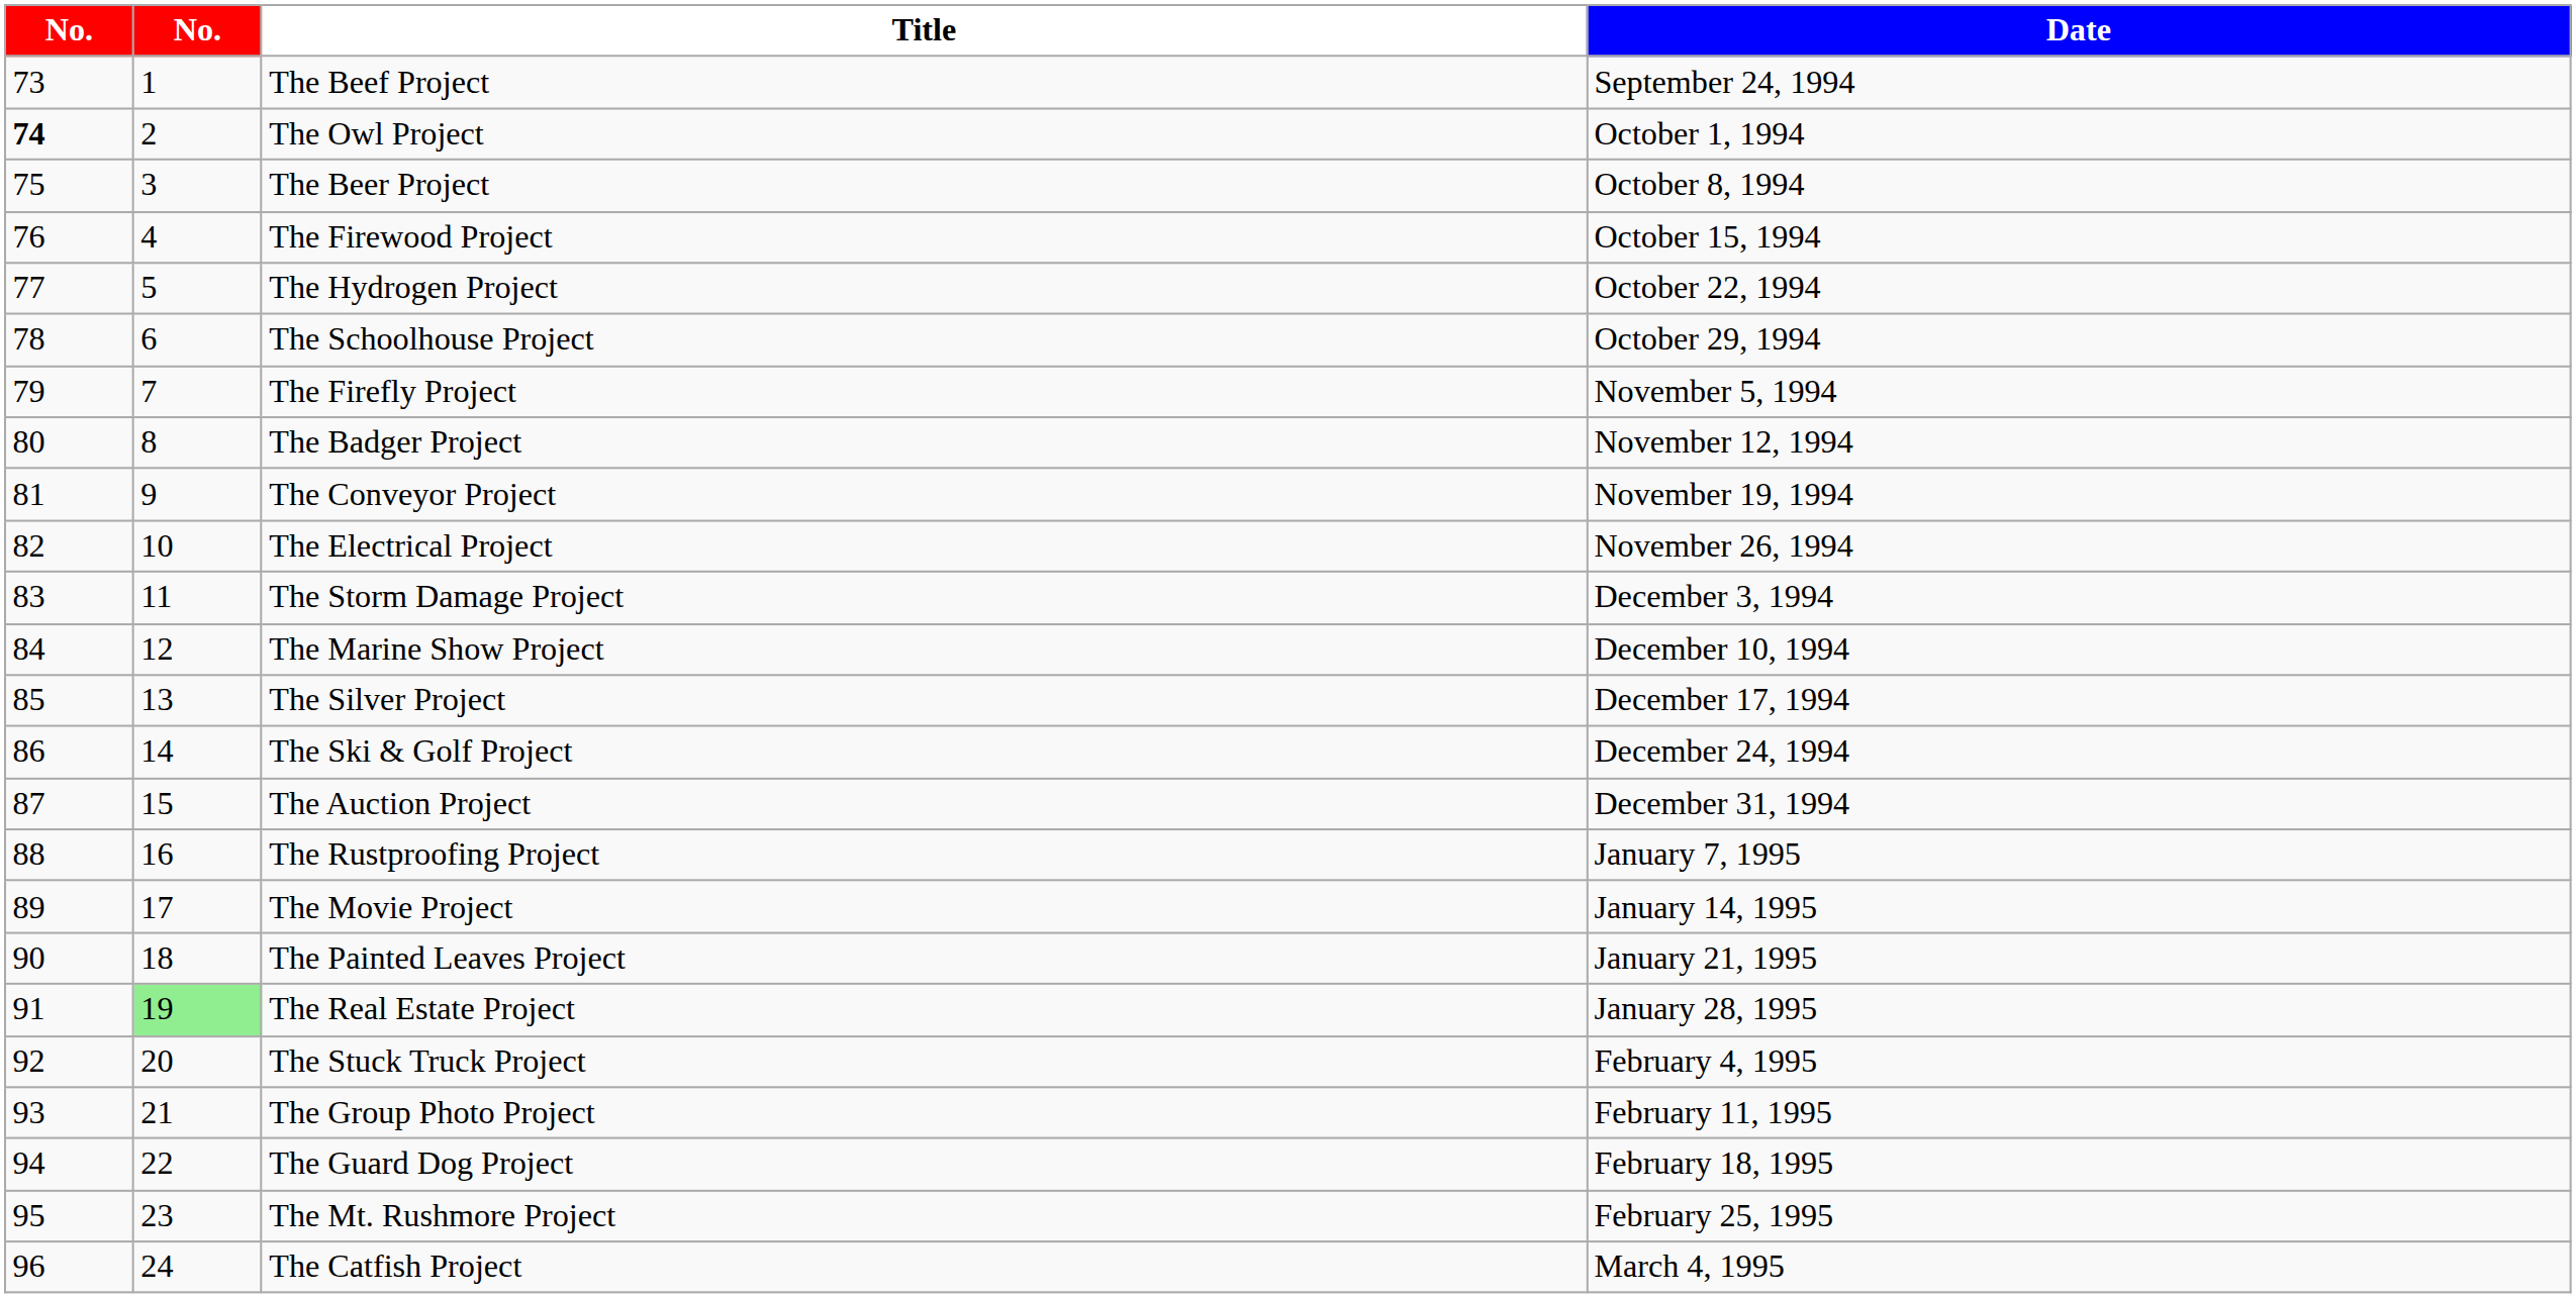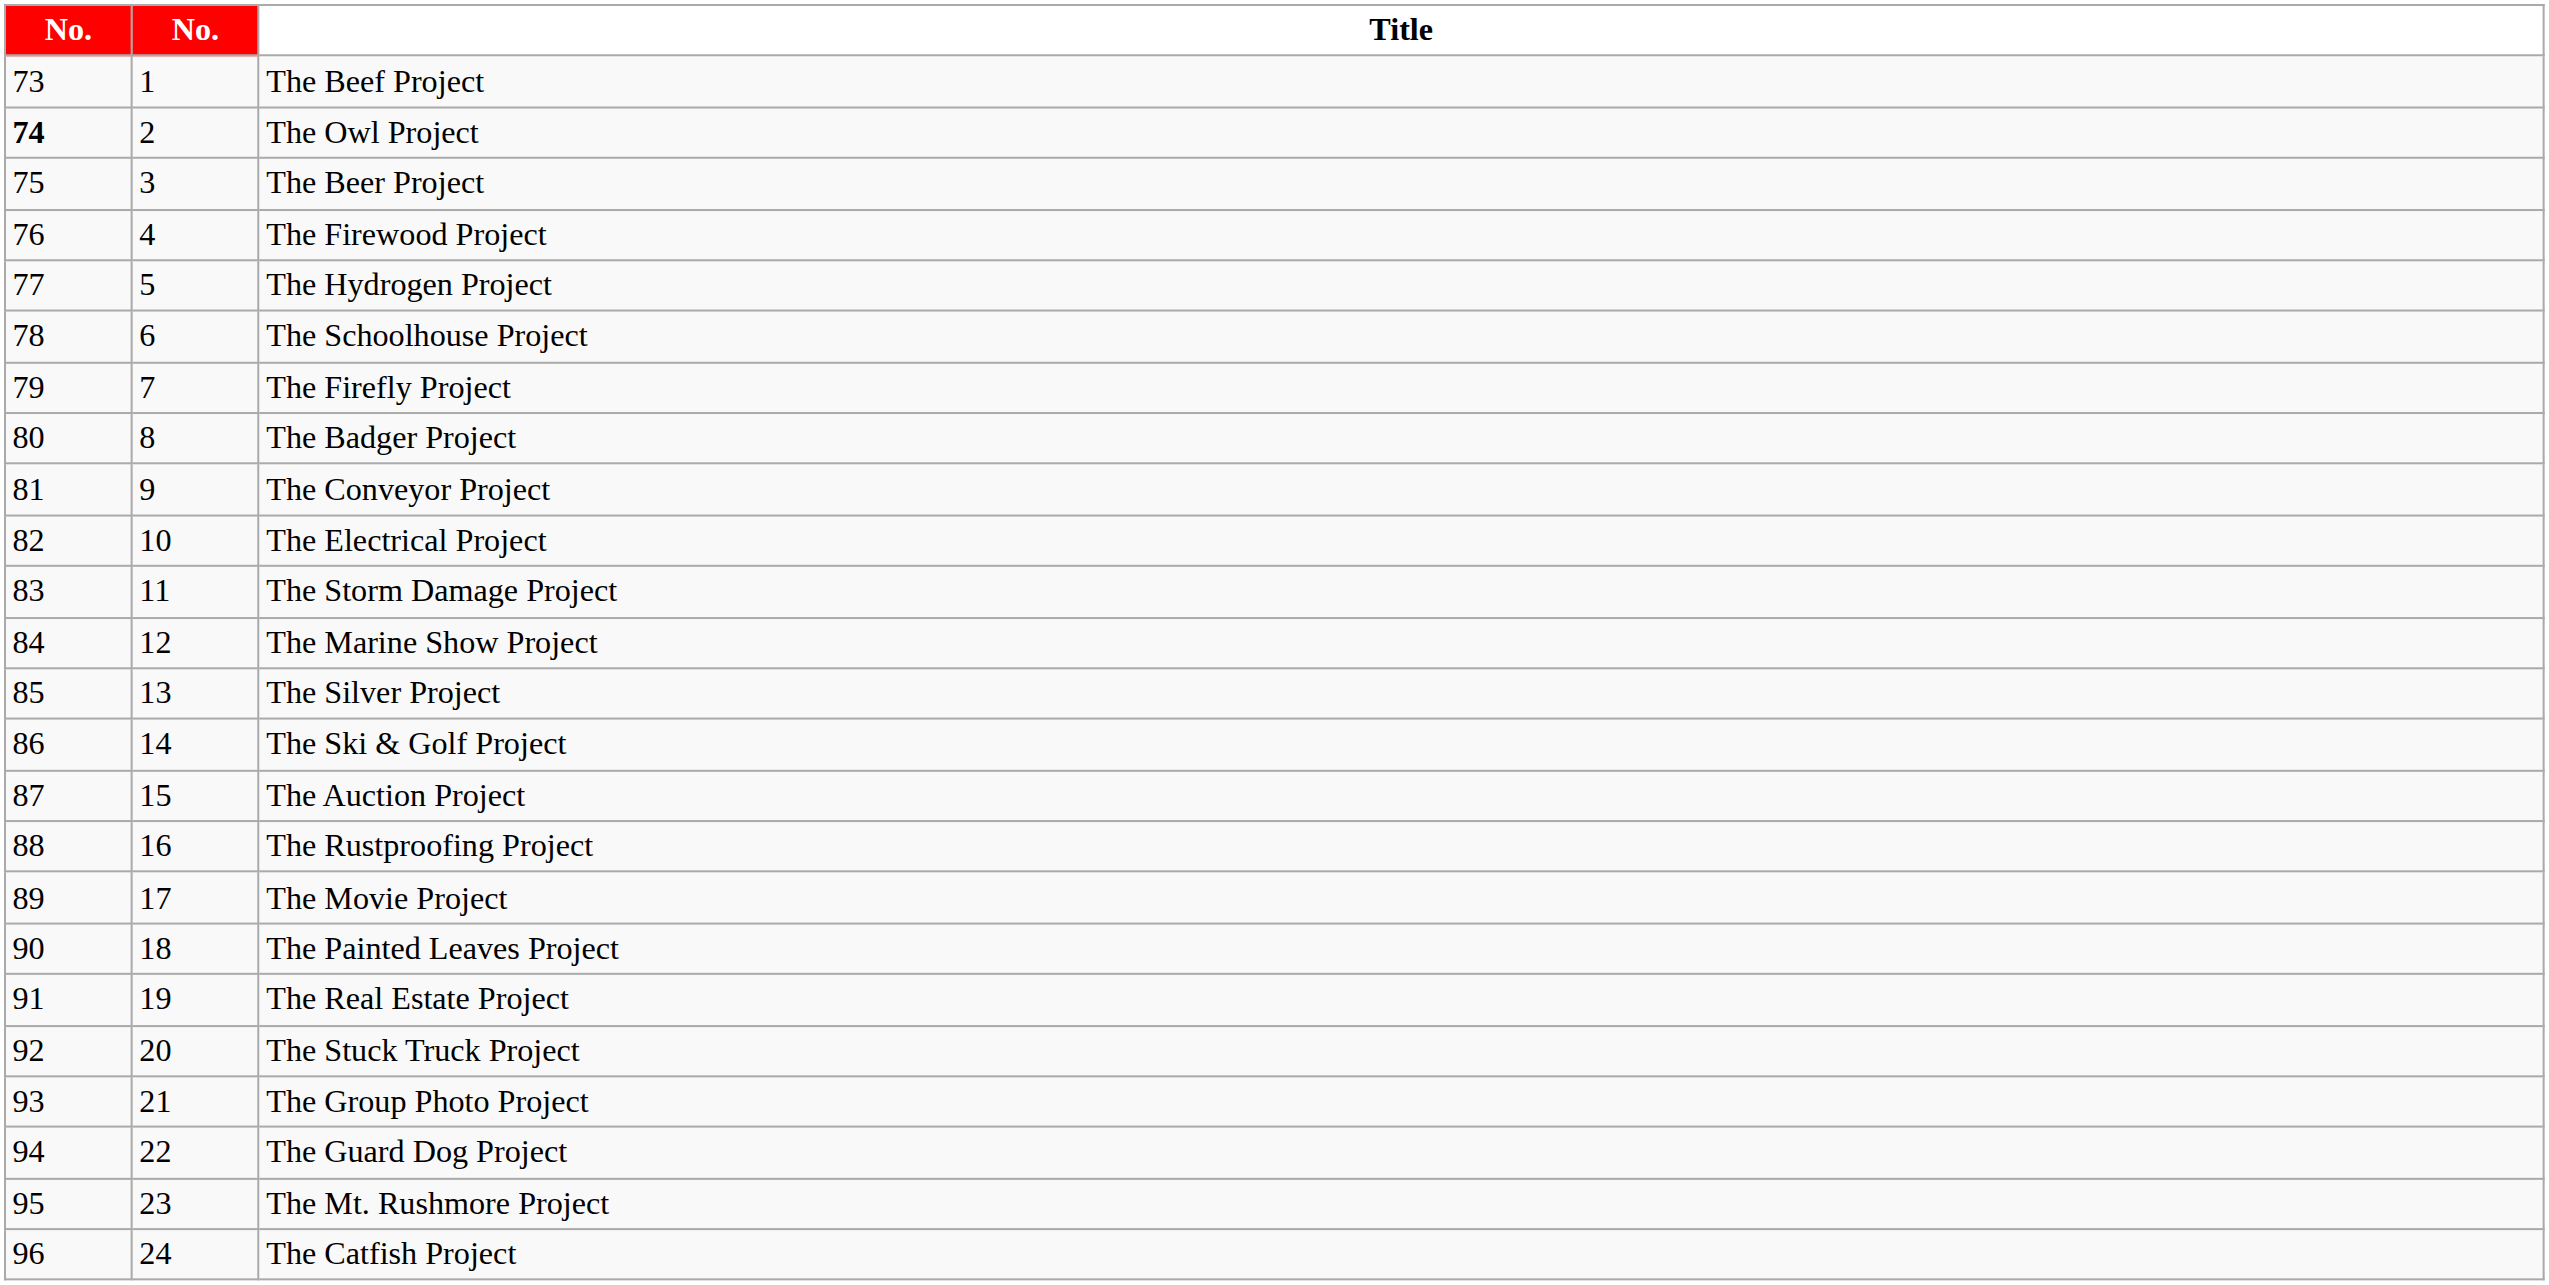 <table class="wikitable plainrowheaders" style="width:100%; margin:auto;">
 <tr>
 <th style="background:red; color:#FFFFFF; width:5%">No.</th>
 <th style="background:red; color:#FFFFFF; width:5%">No.</th>
 <th style="background:white; color:#black">Title</th>
-<th style="background:blue; color:#FFFFFF">Date</th>
 </tr>
 <tr>
 <td>73</td>
 <td>1</td>
 <td>The Beef Project</td>
-<td>September 24, 1994</td>
 </tr>
 <tr>
 <td><strong>74</strong></td>
 <td>2</td>
 <td>The Owl Project</td>
-<td>October 1, 1994</td>
 </tr>
 <tr>
 <td>75</td>
 <td>3</td>
 <td>The Beer Project</td>
-<td>October 8, 1994</td>
 </tr>
 <tr>
 <td>76</td>
 <td>4</td>
 <td>The Firewood Project</td>
-<td>October 15, 1994</td>
 </tr>
 <tr>
 <td>77</td>
 <td>5</td>
 <td>The Hydrogen Project</td>
-<td>October 22, 1994</td>
 </tr>
 <tr>
 <td>78</td>
 <td>6</td>
 <td>The Schoolhouse Project</td>
-<td>October 29, 1994</td>
 </tr>
 <tr>
 <td>79</td>
 <td>7</td>
 <td>The Firefly Project</td>
-<td>November 5, 1994</td>
 </tr>
 <tr>
 <td>80</td>
 <td>8</td>
 <td>The Badger Project</td>
-<td>November 12, 1994</td>
 </tr>
 <tr>
 <td>81</td>
 <td>9</td>
 <td>The Conveyor Project</td>
-<td>November 19, 1994</td>
 </tr>
 <tr>
 <td>82</td>
 <td>10</td>
 <td>The Electrical Project</td>
-<td>November 26, 1994</td>
 </tr>
 <tr>
 <td>83</td>
 <td>11</td>
 <td>The Storm Damage Project</td>
-<td>December 3, 1994</td>
 </tr>
 <tr>
 <td>84</td>
 <td>12</td>
 <td>The Marine Show Project</td>
-<td>December 10, 1994</td>
 </tr>
 <tr>
 <td>85</td>
 <td>13</td>
 <td>The Silver Project</td>
-<td>December 17, 1994</td>
 </tr>
 <tr>
 <td>86</td>
 <td>14</td>
 <td>The Ski & Golf Project</td>
-<td>December 24, 1994</td>
 </tr>
 <tr>
 <td>87</td>
 <td>15</td>
 <td>The Auction Project</td>
-<td>December 31, 1994</td>
 </tr>
 <tr>
 <td>88</td>
 <td>16</td>
 <td>The Rustproofing Project</td>
-<td>January 7, 1995</td>
 </tr>
 <tr>
 <td>89</td>
 <td>17</td>
 <td>The Movie Project</td>
-<td>January 14, 1995</td>
 </tr>
 <tr>
 <td>90</td>
 <td>18</td>
 <td>The Painted Leaves Project</td>
-<td>January 21, 1995</td>
 </tr>
 <tr>
 <td>91</td>
-<td style="background: lightgreen;">19</td>
+<td>19</td>
 <td>The Real Estate Project</td>
-<td>January 28, 1995</td>
 </tr>
 <tr>
 <td>92</td>
 <td>20</td>
 <td>The Stuck Truck Project</td>
-<td>February 4, 1995</td>
 </tr>
 <tr>
 <td>93</td>
 <td>21</td>
 <td>The Group Photo Project</td>
-<td>February 11, 1995</td>
 </tr>
 <tr>
 <td>94</td>
 <td>22</td>
 <td>The Guard Dog Project</td>
-<td>February 18, 1995</td>
 </tr>
 <tr>
 <td>95</td>
 <td>23</td>
 <td>The Mt. Rushmore Project</td>
-<td>February 25, 1995</td>
 </tr>
 <tr>
 <td>96</td>
 <td>24</td>
 <td>The Catfish Project</td>
-<td>March 4, 1995</td>
 </tr>
 </table>
